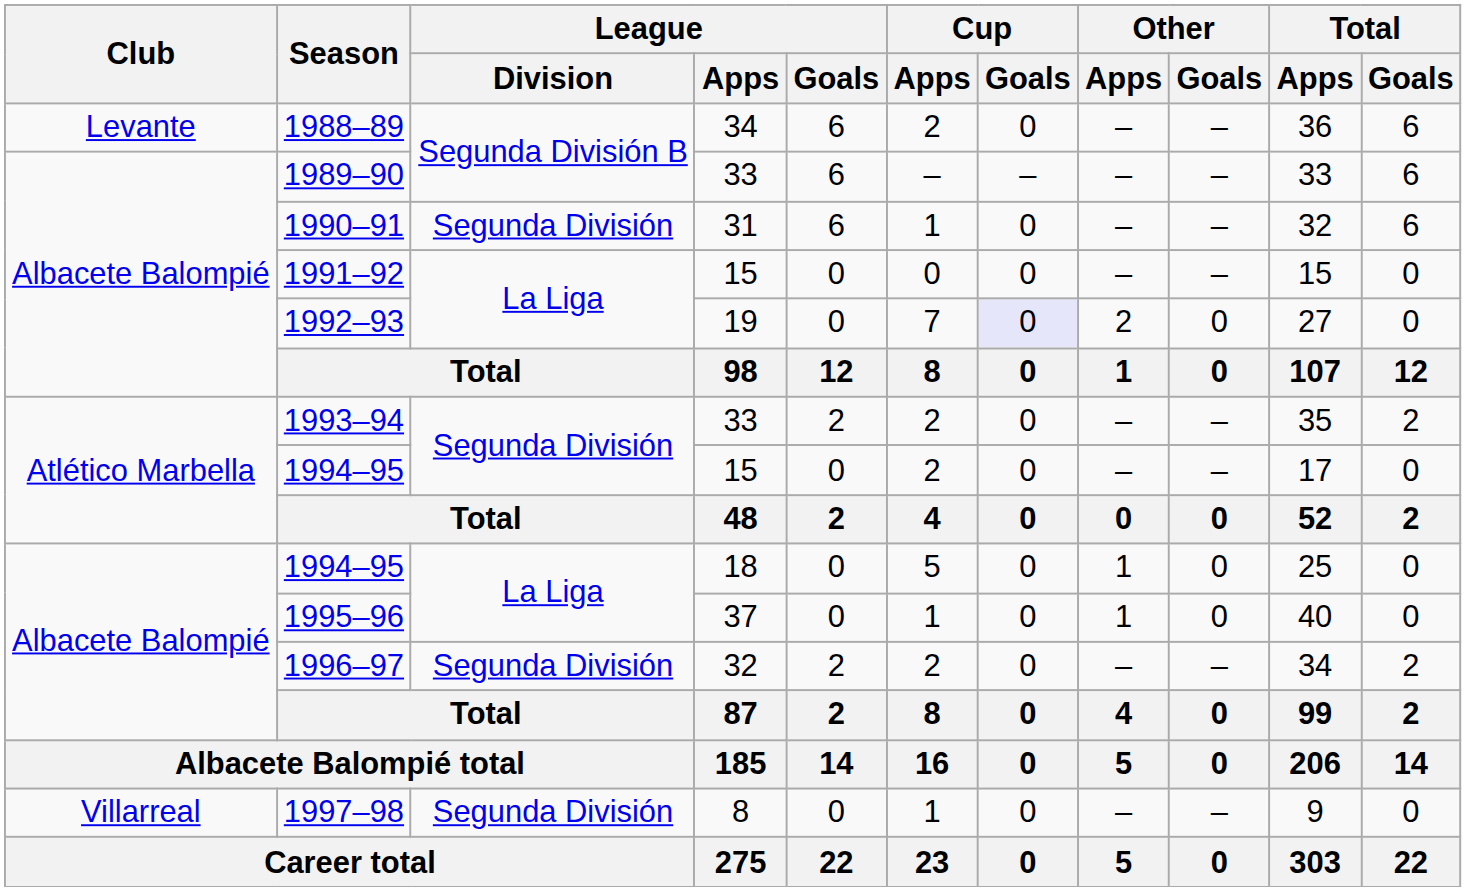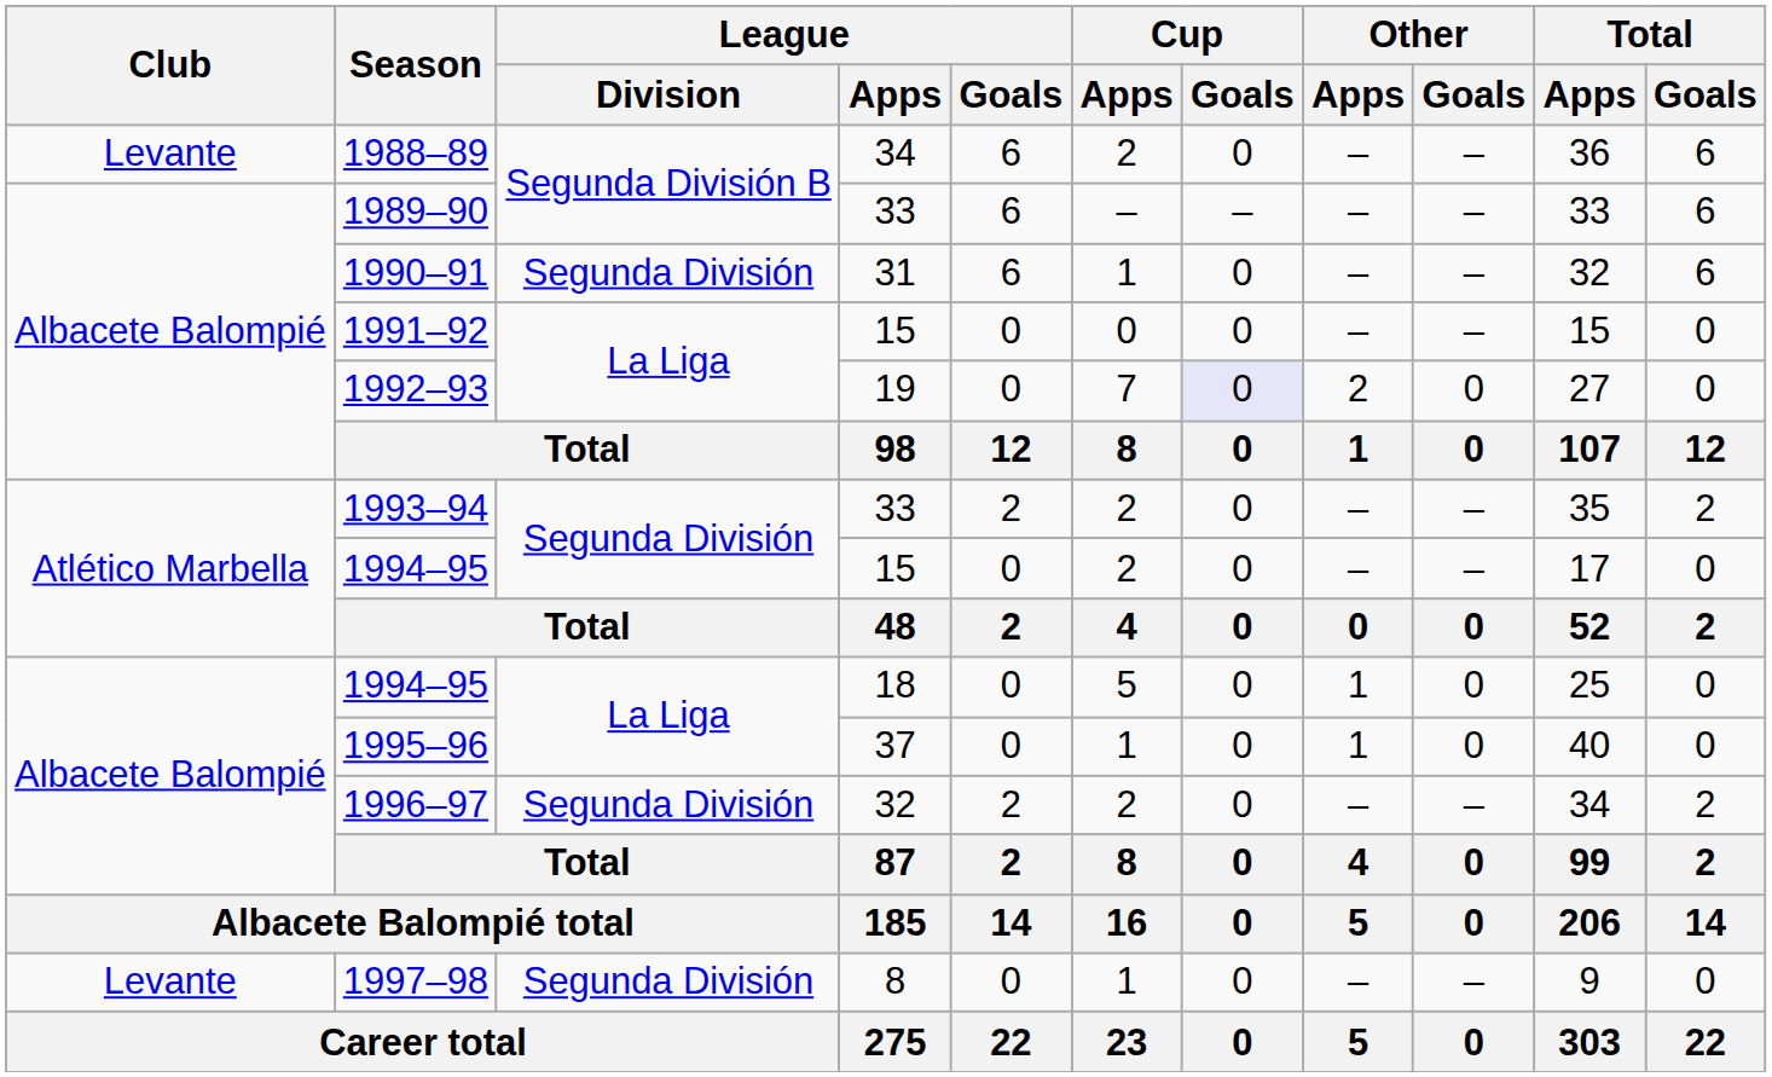 <table class="wikitable" style="text-align: center;">
 <tr>
 <th rowspan="2">Club</th>
 <th rowspan="2">Season</th>
 <th colspan="3">League</th>
 <th colspan="2">Cup</th>
 <th colspan="2">Other</th>
 <th colspan="2">Total</th>
 </tr>
 <tr>
 <th>Division</th>
 <th>Apps</th>
 <th>Goals</th>
 <th>Apps</th>
 <th>Goals</th>
 <th>Apps</th>
 <th>Goals</th>
 <th>Apps</th>
 <th>Goals</th>
 </tr>
 <tr>
 <td valign="center"><a href='#'>Levante</a></td>
 <td><a href='#'>1988–89</a></td>
 <td rowspan="2"><a href='#'>Segunda División B</a></td>
 <td>34</td>
 <td>6</td>
 <td>2</td>
 <td>0</td>
 <td>–</td>
 <td>–</td>
 <td>36</td>
 <td>6</td>
 </tr>
 <tr>
 <td rowspan="5" valign="center"><a href='#'>Albacete Balompié</a></td>
 <td><a href='#'>1989–90</a></td>
 <td>33</td>
 <td>6</td>
 <td>–</td>
 <td>–</td>
 <td>–</td>
 <td>–</td>
 <td>33</td>
 <td>6</td>
 </tr>
 <tr>
 <td><a href='#'>1990–91</a></td>
 <td><a href='#'>Segunda División</a></td>
 <td>31</td>
 <td>6</td>
 <td>1</td>
 <td>0</td>
 <td>–</td>
 <td>–</td>
 <td>32</td>
 <td>6</td>
 </tr>
 <tr>
 <td><a href='#'>1991–92</a></td>
 <td rowspan="2"><a href='#'>La Liga</a></td>
 <td>15</td>
 <td>0</td>
 <td>0</td>
 <td>0</td>
 <td>–</td>
 <td>–</td>
 <td>15</td>
 <td>0</td>
 </tr>
 <tr>
 <td><a href='#'>1992–93</a></td>
 <td>19</td>
 <td>0</td>
 <td>7</td>
 <td style="background: lavender;">0</td>
 <td>2</td>
 <td>0</td>
 <td>27</td>
 <td>0</td>
 </tr>
 <tr>
 <th colspan="2">Total</th>
 <th>98</th>
 <th>12</th>
 <th>8</th>
 <th>0</th>
 <th>1</th>
 <th>0</th>
 <th>107</th>
 <th>12</th>
 </tr>
 <tr>
 <td rowspan="3" valign="center"><a href='#'>Atlético Marbella</a></td>
 <td><a href='#'>1993–94</a></td>
 <td rowspan="2"><a href='#'>Segunda División</a></td>
 <td>33</td>
 <td>2</td>
 <td>2</td>
 <td>0</td>
 <td>–</td>
 <td>–</td>
 <td>35</td>
 <td>2</td>
 </tr>
 <tr>
 <td><a href='#'>1994–95</a></td>
 <td>15</td>
 <td>0</td>
 <td>2</td>
 <td>0</td>
 <td>–</td>
 <td>–</td>
 <td>17</td>
 <td>0</td>
 </tr>
 <tr>
 <th colspan="2">Total</th>
 <th>48</th>
 <th>2</th>
 <th>4</th>
 <th>0</th>
 <th>0</th>
 <th>0</th>
 <th>52</th>
 <th>2</th>
 </tr>
 <tr>
 <td rowspan="4" valign="center"><a href='#'>Albacete Balompié</a></td>
 <td><a href='#'>1994–95</a></td>
 <td rowspan="2"><a href='#'>La Liga</a></td>
 <td>18</td>
 <td>0</td>
 <td>5</td>
 <td>0</td>
 <td>1</td>
 <td>0</td>
 <td>25</td>
 <td>0</td>
 </tr>
 <tr>
 <td><a href='#'>1995–96</a></td>
 <td>37</td>
 <td>0</td>
 <td>1</td>
 <td>0</td>
 <td>1</td>
 <td>0</td>
 <td>40</td>
 <td>0</td>
 </tr>
 <tr>
 <td><a href='#'>1996–97</a></td>
 <td><a href='#'>Segunda División</a></td>
 <td>32</td>
 <td>2</td>
 <td>2</td>
 <td>0</td>
 <td>–</td>
 <td>–</td>
 <td>34</td>
 <td>2</td>
 </tr>
 <tr>
 <th colspan="2">Total</th>
 <th>87</th>
 <th>2</th>
 <th>8</th>
 <th>0</th>
 <th>4</th>
 <th>0</th>
 <th>99</th>
 <th>2</th>
 </tr>
 <tr>
 <th colspan="3">Albacete Balompié total</th>
 <th>185</th>
 <th>14</th>
 <th>16</th>
 <th>0</th>
 <th>5</th>
 <th>0</th>
 <th>206</th>
 <th>14</th>
 </tr>
 <tr>
-<td valign="center"><a href='#'>Villarreal</a></td>
+<td valign="center"><a href='#'>Levante</a></td>
 <td><a href='#'>1997–98</a></td>
 <td><a href='#'>Segunda División</a></td>
 <td>8</td>
 <td>0</td>
 <td>1</td>
 <td>0</td>
 <td>–</td>
 <td>–</td>
 <td>9</td>
 <td>0</td>
 </tr>
 <tr>
 <th colspan="3">Career total</th>
 <th>275</th>
 <th>22</th>
 <th>23</th>
 <th>0</th>
 <th>5</th>
 <th>0</th>
 <th>303</th>
 <th>22</th>
 </tr>
 </table>
